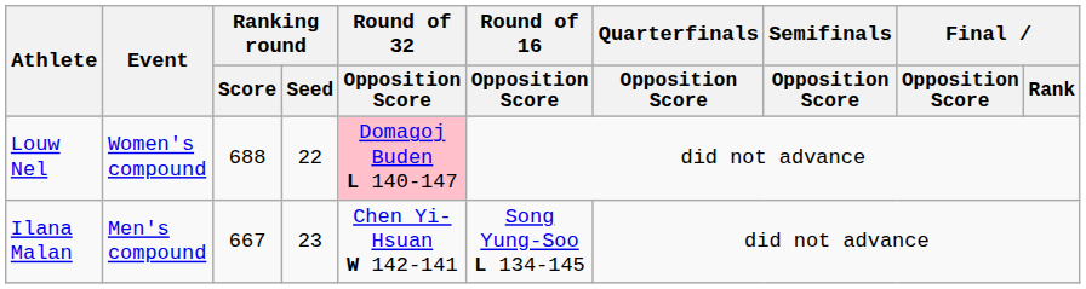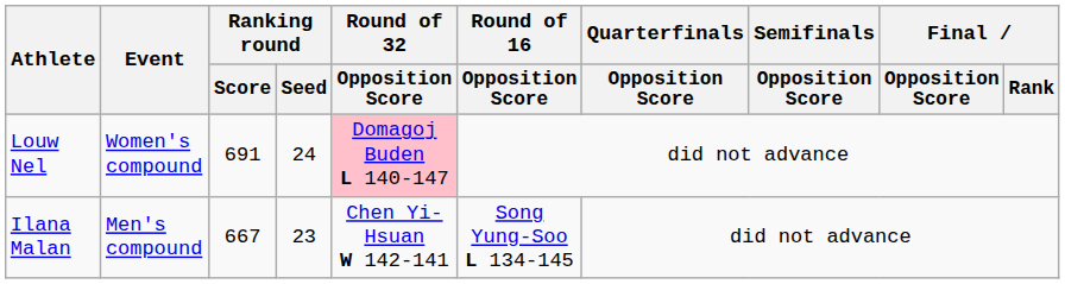 <table class="wikitable" style="font-size:90%">
 <tr>
 <th rowspan=2>Athlete</th>
 <th rowspan=2>Event</th>
 <th colspan="2">Ranking round</th>
 <th>Round of 32</th>
 <th>Round of 16</th>
 <th>Quarterfinals</th>
 <th>Semifinals</th>
 <th colspan="2">Final / </th>
 </tr>
 <tr style="font-size:95%">
 <th>Score</th>
 <th>Seed</th>
 <th>Opposition<br>Score</th>
 <th>Opposition<br>Score</th>
 <th>Opposition<br>Score</th>
 <th>Opposition<br>Score</th>
 <th>Opposition<br>Score</th>
 <th>Rank</th>
 </tr>
 <tr align=center>
 <td align=left><a href='#'>Louw Nel</a></td>
 <td align=left><a href='#'>Women's compound</a></td>
-<td>688</td>
-<td>22</td>
+<td>691</td>
+<td>24</td>
 <td style="background: pink;"> <a href='#'>Domagoj Buden</a><br><strong>L</strong> 140-147</td>
 <td colspan=5>did not advance</td>
 </tr>
 <tr align=center>
 <td align=left><a href='#'>Ilana Malan</a></td>
 <td align=left><a href='#'>Men's compound</a></td>
 <td>667</td>
 <td>23</td>
 <td> <a href='#'>Chen Yi-Hsuan</a><br><strong>W</strong> 142-141</td>
 <td> <a href='#'>Song Yung-Soo</a><br><strong>L</strong> 134-145</td>
 <td colspan=4>did not advance</td>
 </tr>
 </table>
